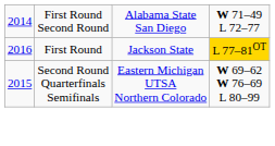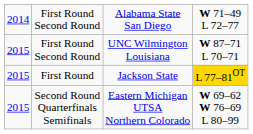 <table class="wikitable">
 <tr align="center">
 <td><a href='#'>2014</a></td>
 <td>First Round<br>Second Round</td>
 <td><a href='#'>Alabama State</a><br><a href='#'>San Diego</a></td>
 <td><strong>W</strong> 71–49<br>L 72–77</td>
 </tr>
 <tr align="center">
-<td><a href='#'>2016</a></td>
+<td><a href='#'>2015</a></td>
+<td>First Round<br>Second Round</td>
+<td><a href='#'>UNC Wilmington</a><br><a href='#'>Louisiana</a></td>
+<td><strong>W</strong> 87–71<br>L 70–71</td>
+</tr>
+<tr align="center">
+<td><a href='#'>2015</a></td>
 <td>First Round</td>
 <td><a href='#'>Jackson State</a></td>
 <td style="background: gold;">L 77–81<sup>OT</sup></td>
 </tr>
 <tr align="center">
 <td><a href='#'>2015</a></td>
 <td>Second Round<br>Quarterfinals<br>Semifinals</td>
 <td><a href='#'>Eastern Michigan</a><br><a href='#'>UTSA</a><br><a href='#'>Northern Colorado</a></td>
 <td><strong>W</strong> 69–62<br><strong>W</strong> 76–69<br>L 80–99</td>
 </tr>
 </table>
